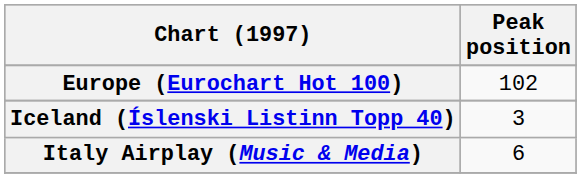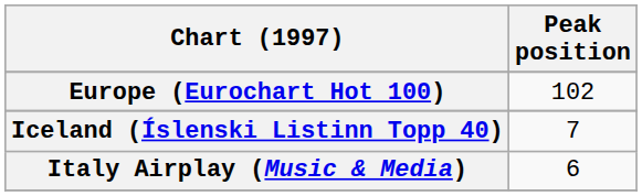 <table class="wikitable sortable plainrowheaders" style="text-align:center">
 <tr>
 <th scope="col">Chart (1997)</th>
 <th scope="col">Peak<br>position</th>
 </tr>
 <tr>
 </tr>
 <tr>
 </tr>
 <tr>
 </tr>
 <tr>
 </tr>
 <tr>
 </tr>
 <tr>
 <th scope="row">Europe (<a href='#'>Eurochart Hot 100</a>)</th>
 <td>102</td>
 </tr>
 <tr>
 </tr>
 <tr>
 <th scope="row">Iceland (<a href='#'>Íslenski Listinn Topp 40</a>)</th>
-<td>3</td>
+<td>7</td>
 </tr>
 <tr>
 <th scope="row">Italy Airplay (<em><a href='#'>Music & Media</a></em>)</th>
 <td>6</td>
 </tr>
 <tr>
 </tr>
 <tr>
 </tr>
 <tr>
 </tr>
 <tr>
 </tr>
 <tr>
 </tr>
 <tr>
 </tr>
 <tr>
 </tr>
 <tr>
 </tr>
 <tr>
 </tr>
 <tr>
 </tr>
 </table>
